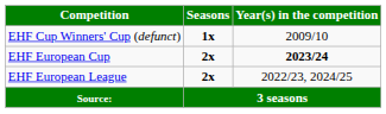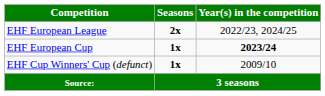 <table class="wikitable" style="text-align: center">
 <tr>
 <th style="color:#FFFFFF; background:#007F00">Competition</th>
 <th style="color:#FFFFFF; background:#007F00">Seasons</th>
 <th style="color:#FFFFFF; background:#007F00">Year(s) in the competition</th>
 </tr>
 <tr>
+<td align=left><a href='#'>EHF European League</a></td>
+<td><strong>2x</strong></td>
+<td>2022/23, 2024/25</td>
+</tr>
+<tr>
+<td align=left><a href='#'>EHF European Cup</a></td>
+<td><strong>1x</strong></td>
+<td><strong>2023/24</strong></td>
+</tr>
+<tr>
 <td align=left><a href='#'>EHF Cup Winners' Cup</a> (<em>defunct</em>)</td>
 <td><strong>1x</strong></td>
 <td>2009/10</td>
-</tr>
-<tr>
-<td align=left><a href='#'>EHF European Cup</a></td>
-<td><strong>2x</strong></td>
-<td><strong>2023/24</strong></td>
-</tr>
-<tr>
-<td align=left><a href='#'>EHF European League</a></td>
-<td><strong>2x</strong></td>
-<td>2022/23, 2024/25</td>
 </tr>
 <tr>
 <th style="color:#FFFFFF; background:#007F00"><small>Source: </small></th>
 <th colspan="2" ! style="color:#FFFFFF; background:#007F00">3 seasons </th>
 </tr>
 </table>
